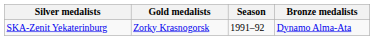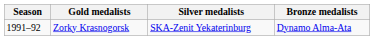 <table class="wikitable" style="width:600px;">
 <tr>
+<th>Season</th>
+<th>Gold medalists</th>
 <th>Silver medalists</th>
-<th>Gold medalists</th>
-<th>Season</th>
 <th>Bronze medalists</th>
 </tr>
 <tr>
+<td>1991–92</td>
+<td><a href='#'>Zorky Krasnogorsk</a></td>
 <td><a href='#'>SKA-Zenit Yekaterinburg</a></td>
-<td><a href='#'>Zorky Krasnogorsk</a></td>
-<td>1991–92</td>
 <td><a href='#'>Dynamo Alma-Ata</a></td>
 </tr>
 </table>
